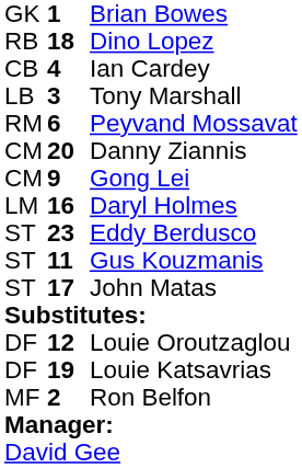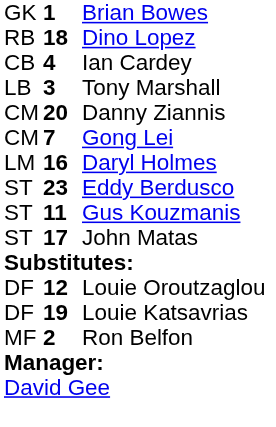 <table style="font-size: 90%" cellspacing="0" cellpadding="0">
 <tr>
 <th width="25"></th>
 <th width="25"></th>
 </tr>
 <tr>
 <td>GK</td>
 <td><strong>1</strong></td>
 <td> <a href='#'>Brian Bowes</a></td>
 <td></td>
 <td></td>
 </tr>
 <tr>
 <td>RB</td>
 <td><strong>18</strong></td>
 <td> <a href='#'>Dino Lopez</a></td>
 </tr>
 <tr>
 <td>CB</td>
 <td><strong>4</strong></td>
 <td> Ian Cardey</td>
 </tr>
 <tr>
 <td>LB</td>
 <td><strong>3</strong></td>
 <td>Tony Marshall</td>
 </tr>
 <tr>
-<td>RM</td>
-<td><strong>6</strong></td>
-<td> <a href='#'>Peyvand Mossavat</a></td>
-<td></td>
-<td></td>
-</tr>
-<tr>
 <td>CM</td>
 <td><strong>20</strong></td>
 <td>Danny Ziannis</td>
 <td></td>
 <td></td>
 </tr>
 <tr>
 <td>CM</td>
-<td><strong>9</strong></td>
+<td><strong>7</strong></td>
 <td> <a href='#'>Gong Lei</a></td>
 </tr>
 <tr>
 <td>LM</td>
 <td><strong>16</strong></td>
 <td> <a href='#'>Daryl Holmes</a></td>
 <td></td>
 <td></td>
 </tr>
 <tr>
 <td>ST</td>
 <td><strong>23</strong></td>
 <td> <a href='#'>Eddy Berdusco</a></td>
 </tr>
 <tr>
 <td>ST</td>
 <td><strong>11</strong></td>
 <td> <a href='#'>Gus Kouzmanis</a></td>
 <td></td>
 <td></td>
 </tr>
 <tr>
 <td>ST</td>
 <td><strong>17</strong></td>
 <td>John Matas</td>
 <td></td>
 <td></td>
 </tr>
 <tr>
 <td colspan=3><strong>Substitutes:</strong></td>
 </tr>
 <tr>
 <td>DF</td>
 <td><strong>12</strong></td>
 <td>Louie Oroutzaglou</td>
 <td></td>
 <td></td>
 </tr>
 <tr>
 <td>DF</td>
 <td><strong>19</strong></td>
 <td>Louie Katsavrias</td>
 <td></td>
 <td></td>
 </tr>
 <tr>
 <td>MF</td>
 <td><strong>2</strong></td>
 <td>Ron Belfon</td>
 <td></td>
 <td></td>
 </tr>
 <tr>
 <td colspan=3><strong>Manager:</strong></td>
 </tr>
 <tr>
 <td colspan=4> <a href='#'>David Gee</a></td>
 </tr>
 </table>
